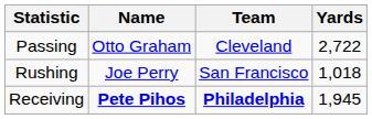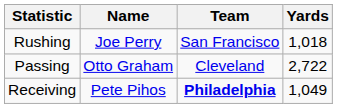 <table class="wikitable">
 <tr>
 <th>Statistic</th>
 <th>Name</th>
 <th>Team</th>
 <th>Yards</th>
 </tr>
 <tr align="center">
+<td>Rushing</td>
+<td><a href='#'>Joe Perry</a></td>
+<td><a href='#'>San Francisco</a></td>
+<td>1,018</td>
+</tr>
+<tr align="center">
 <td>Passing</td>
 <td><a href='#'>Otto Graham</a></td>
 <td><a href='#'>Cleveland</a></td>
 <td>2,722</td>
 </tr>
 <tr align="center">
-<td>Rushing</td>
-<td><a href='#'>Joe Perry</a></td>
-<td><a href='#'>San Francisco</a></td>
-<td>1,018</td>
-</tr>
-<tr align="center">
 <td>Receiving</td>
-<td><strong><a href='#'>Pete Pihos</a></strong></td>
+<td><a href='#'>Pete Pihos</a></td>
 <td><strong><a href='#'>Philadelphia</a></strong></td>
-<td>1,945</td>
+<td>1,049</td>
 </tr>
 </table>
